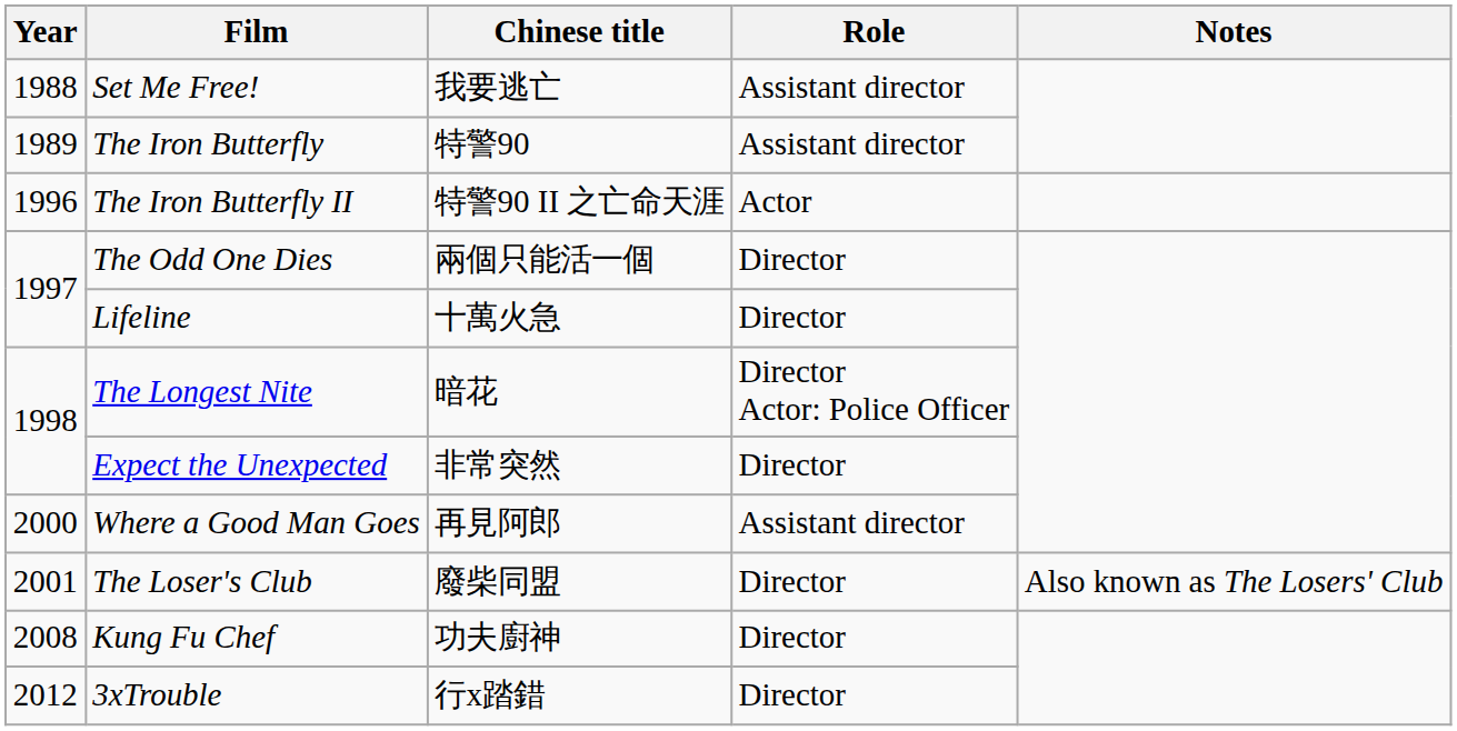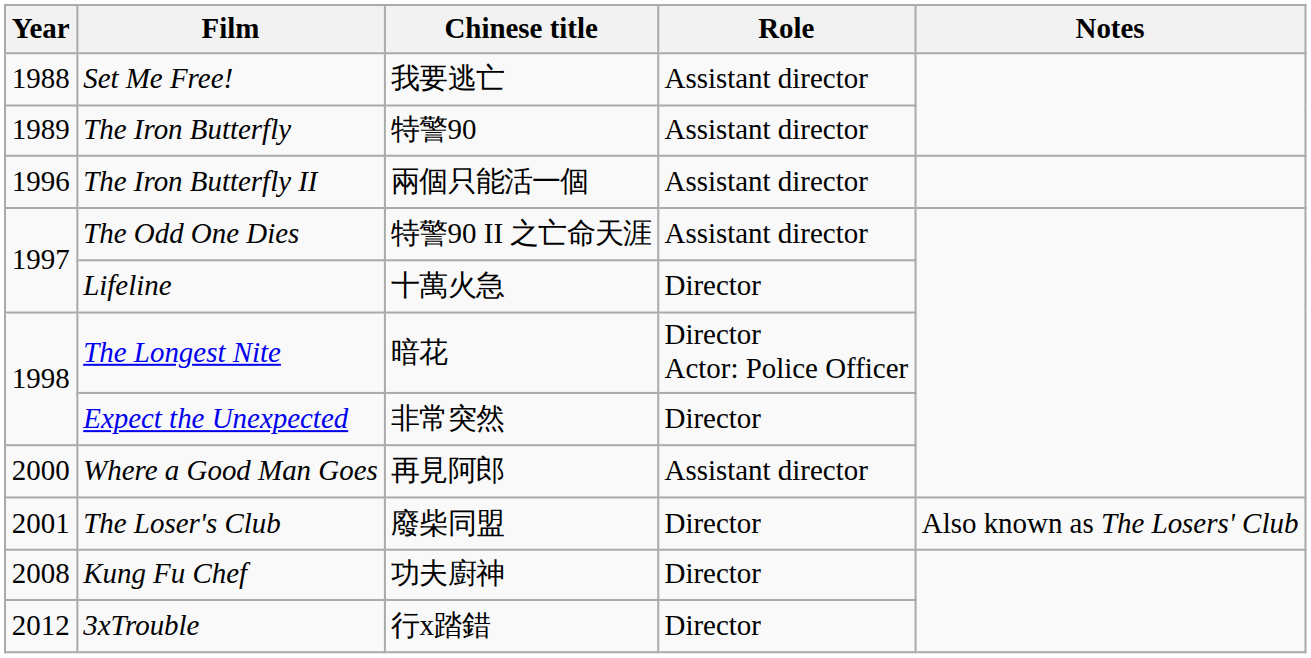 <table class="wikitable" style="font-size: 90%;">
 <tr>
 <th>Year</th>
 <th>Film</th>
 <th>Chinese title</th>
 <th>Role</th>
 <th>Notes</th>
 </tr>
 <tr>
 <td rowspan="1">1988</td>
 <td><em>Set Me Free!</em></td>
 <td>我要逃亡</td>
 <td>Assistant director</td>
 </tr>
 <tr>
 <td rowspan="1">1989</td>
 <td><em>The Iron Butterfly</em></td>
 <td>特警90</td>
 <td>Assistant director</td>
 </tr>
 <tr>
 <td rowspan="1">1996</td>
 <td><em>The Iron Butterfly II</em></td>
-<td>特警90 II 之亡命天涯</td>
-<td>Actor</td>
+<td>兩個只能活一個</td>
+<td>Assistant director</td>
 <td></td>
 </tr>
 <tr>
 <td rowspan="2">1997</td>
 <td><em>The Odd One Dies</em></td>
-<td>兩個只能活一個</td>
-<td>Director</td>
+<td>特警90 II 之亡命天涯</td>
+<td>Assistant director</td>
 </tr>
 <tr>
 <td><em>Lifeline</em></td>
 <td>十萬火急</td>
 <td>Director</td>
 </tr>
 <tr>
 <td rowspan="2">1998</td>
 <td><em><a href='#'>The Longest Nite</a></em></td>
 <td>暗花</td>
 <td>Director<br>Actor: Police Officer</td>
 </tr>
 <tr>
 <td><em><a href='#'>Expect the Unexpected</a></em></td>
 <td>非常突然</td>
 <td>Director</td>
 </tr>
 <tr>
 <td rowspan="1">2000</td>
 <td><em>Where a Good Man Goes</em></td>
 <td>再見阿郎</td>
 <td>Assistant director</td>
 </tr>
 <tr>
 <td rowspan="1">2001</td>
 <td><em>The Loser's Club</em></td>
 <td>廢柴同盟</td>
 <td>Director</td>
 <td>Also known as <em>The Losers' Club</em></td>
 </tr>
 <tr>
 <td rowspan="1">2008</td>
 <td><em>Kung Fu Chef</em></td>
 <td>功夫廚神</td>
 <td>Director</td>
 </tr>
 <tr>
 <td rowspan="1">2012</td>
 <td><em>3xTrouble</em></td>
 <td>行x踏錯</td>
 <td>Director</td>
 </tr>
 </table>
